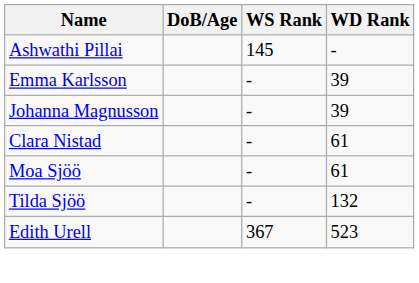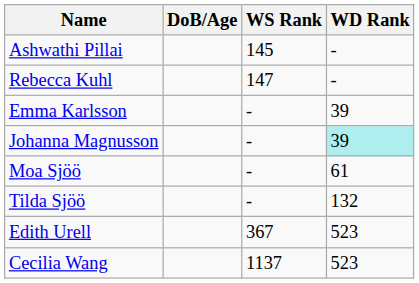 <table class="wikitable" style="text-align: left; font-size:95%;">
 <tr>
 <th>Name</th>
 <th>DoB/Age</th>
 <th>WS Rank</th>
 <th>WD Rank</th>
 </tr>
 <tr>
 <td><a href='#'>Ashwathi Pillai</a></td>
 <td></td>
 <td>145</td>
 <td>-</td>
 </tr>
 <tr>
+<td><a href='#'>Rebecca Kuhl</a></td>
+<td></td>
+<td>147</td>
+<td>-</td>
+</tr>
+<tr>
 <td><a href='#'>Emma Karlsson</a></td>
 <td></td>
 <td>-</td>
 <td>39</td>
 </tr>
 <tr>
 <td><a href='#'>Johanna Magnusson</a></td>
 <td></td>
 <td>-</td>
-<td>39</td>
-</tr>
-<tr>
-<td><a href='#'>Clara Nistad</a></td>
-<td></td>
-<td>-</td>
-<td>61</td>
+<td style="background: paleturquoise;">39</td>
 </tr>
 <tr>
 <td><a href='#'>Moa Sjöö</a></td>
 <td></td>
 <td>-</td>
 <td>61</td>
 </tr>
 <tr>
 <td><a href='#'>Tilda Sjöö</a></td>
 <td></td>
 <td>-</td>
 <td>132</td>
 </tr>
 <tr>
 <td><a href='#'>Edith Urell</a></td>
 <td></td>
 <td>367</td>
 <td>523</td>
 </tr>
+<tr>
+<td><a href='#'>Cecilia Wang</a></td>
+<td></td>
+<td>1137</td>
+<td>523</td>
+</tr>
 </table>
